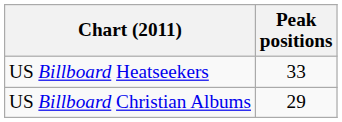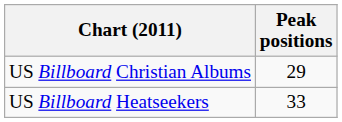 <table class="wikitable">
 <tr>
 <th>Chart (2011)</th>
 <th>Peak<br>positions</th>
 </tr>
 <tr>
+<td>US <em><a href='#'>Billboard</a></em> <a href='#'>Christian Albums</a></td>
+<td align="center">29</td>
+</tr>
+<tr>
 <td>US <em><a href='#'>Billboard</a></em> <a href='#'>Heatseekers</a></td>
 <td align="center">33</td>
 </tr>
-<tr>
-<td>US <em><a href='#'>Billboard</a></em> <a href='#'>Christian Albums</a></td>
-<td align="center">29</td>
-</tr>
 </table>
